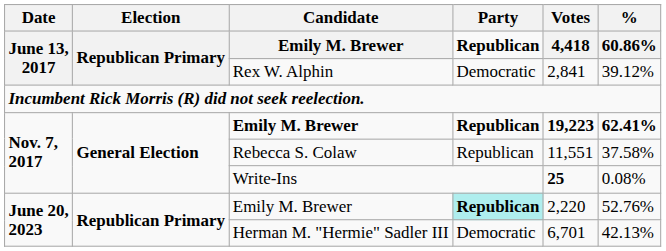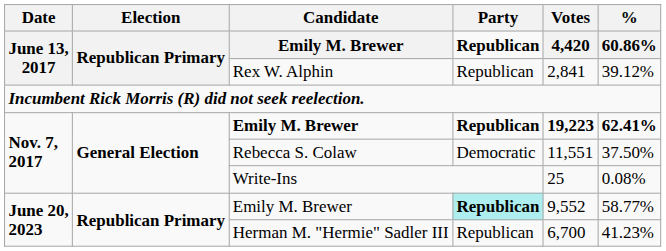 <table class="wikitable">
 <tr>
 <th>Date</th>
 <th>Election</th>
 <th>Candidate</th>
 <th>Party</th>
 <th>Votes</th>
 <th>%</th>
 </tr>
 <tr>
 <th rowspan="2">June 13,<br>2017</th>
 <th rowspan="2">Republican Primary</th>
 <th>Emily M. Brewer</th>
 <td><strong>Republican</strong></td>
-<th>4,418</th>
+<th>4,420</th>
 <th>60.86%</th>
 </tr>
 <tr>
 <td>Rex W. Alphin</td>
-<td>Democratic</td>
+<td>Republican</td>
 <td>2,841</td>
 <td>39.12%</td>
 </tr>
 <tr>
 <td colspan="6"><strong><em>Incumbent Rick Morris (R) did not seek reelection.</em></strong></td>
 </tr>
 <tr>
 <td rowspan="3"><strong>Nov. 7,</strong><br><strong>2017</strong></td>
 <td rowspan="3"><strong>General Election</strong></td>
 <td><strong>Emily M. Brewer</strong></td>
 <td><strong>Republican</strong></td>
 <td><strong>19,223</strong></td>
 <td><strong>62.41%</strong></td>
 </tr>
 <tr>
 <td>Rebecca S. Colaw</td>
-<td>Republican</td>
+<td>Democratic</td>
 <td>11,551</td>
-<td>37.58%</td>
+<td>37.50%</td>
 </tr>
 <tr>
 <td colspan="2">Write-Ins</td>
-<td><strong>25</strong></td>
+<td>25</td>
 <td>0.08%</td>
 </tr>
 <tr>
 <td rowspan="2"><strong>June 20,</strong><br><strong>2023</strong></td>
 <td rowspan="2"><strong>Republican Primary</strong></td>
 <td>Emily M. Brewer</td>
 <td style="background: paleturquoise;"><strong>Republican</strong></td>
-<td>2,220</td>
-<td>52.76%</td>
+<td>9,552</td>
+<td>58.77%</td>
 </tr>
 <tr>
 <td>Herman M. "Hermie" Sadler III</td>
-<td>Democratic</td>
-<td>6,701</td>
-<td>42.13%</td>
+<td>Republican</td>
+<td>6,700</td>
+<td>41.23%</td>
 </tr>
 </table>
